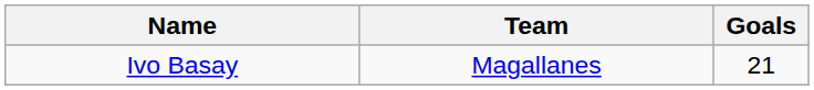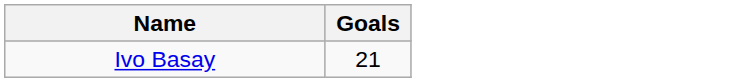 <table class="wikitable" style="font-size:95%; text-align:center;">
 <tr>
 <th width="205">Name</th>
-<th width="205">Team</th>
 <th width="50">Goals</th>
 </tr>
 <tr>
 <td> <a href='#'>Ivo Basay</a></td>
-<td><a href='#'>Magallanes</a></td>
 <td>21</td>
 </tr>
 </table>
